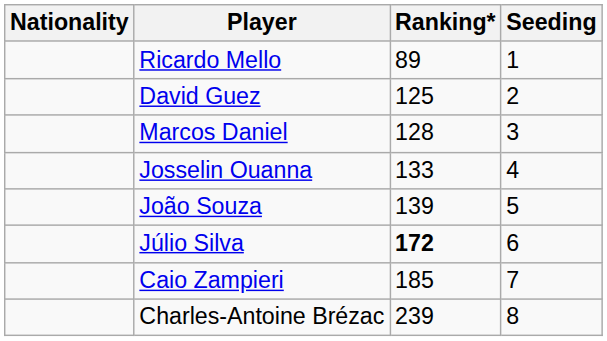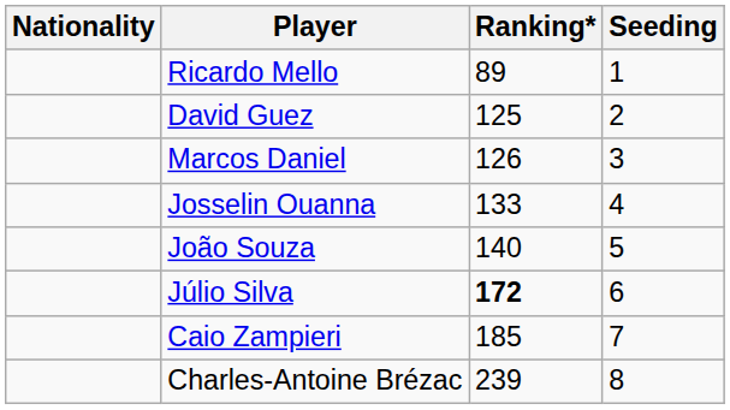 <table class="wikitable" border="1">
 <tr>
 <th>Nationality</th>
 <th>Player</th>
 <th>Ranking*</th>
 <th>Seeding</th>
 </tr>
 <tr>
 <td></td>
 <td><a href='#'>Ricardo Mello</a></td>
 <td>89</td>
 <td>1</td>
 </tr>
 <tr>
 <td></td>
 <td><a href='#'>David Guez</a></td>
 <td>125</td>
 <td>2</td>
 </tr>
 <tr>
 <td></td>
 <td><a href='#'>Marcos Daniel</a></td>
-<td>128</td>
+<td>126</td>
 <td>3</td>
 </tr>
 <tr>
 <td></td>
 <td><a href='#'>Josselin Ouanna</a></td>
 <td>133</td>
 <td>4</td>
 </tr>
 <tr>
 <td></td>
 <td><a href='#'>João Souza</a></td>
-<td>139</td>
+<td>140</td>
 <td>5</td>
 </tr>
 <tr>
 <td></td>
 <td><a href='#'>Júlio Silva</a></td>
 <td><strong>172</strong></td>
 <td>6</td>
 </tr>
 <tr>
 <td></td>
 <td><a href='#'>Caio Zampieri</a></td>
 <td>185</td>
 <td>7</td>
 </tr>
 <tr>
 <td></td>
 <td>Charles-Antoine Brézac</td>
 <td>239</td>
 <td>8</td>
 </tr>
 </table>
